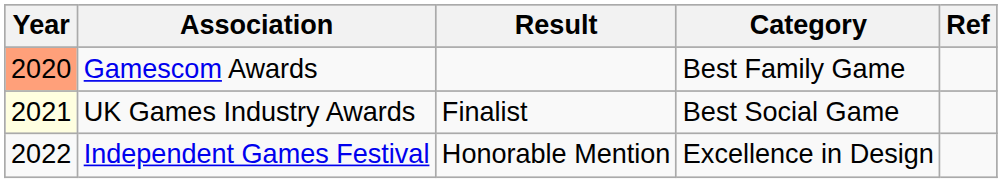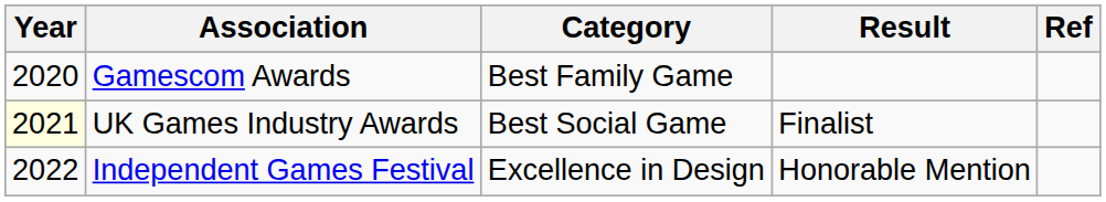 <table class="wikitable">
 <tr>
 <th>Year</th>
 <th>Association</th>
+<th>Category</th>
 <th>Result</th>
-<th>Category</th>
 <th>Ref</th>
 </tr>
 <tr>
-<td style="background: lightsalmon;">2020</td>
+<td>2020</td>
 <td><a href='#'>Gamescom</a> Awards</td>
+<td>Best Family Game</td>
 <td></td>
-<td>Best Family Game</td>
 <td></td>
 </tr>
 <tr>
 <td style="background: lightyellow;">2021</td>
 <td>UK Games Industry Awards</td>
+<td>Best Social Game</td>
 <td>Finalist</td>
-<td>Best Social Game</td>
 <td></td>
 </tr>
 <tr>
 <td>2022</td>
 <td><a href='#'>Independent Games Festival</a></td>
+<td>Excellence in Design</td>
 <td>Honorable Mention</td>
-<td>Excellence in Design</td>
 <td></td>
 </tr>
 </table>
